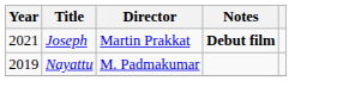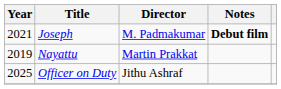 <table class="wikitable plainrowheaders sortable">
 <tr>
 <th>Year</th>
 <th>Title</th>
 <th>Director</th>
 <th>Notes</th>
 <th></th>
 </tr>
 <tr>
 <td>2021</td>
 <td><em><a href='#'>Joseph</a></em></td>
-<td><a href='#'>Martin Prakkat</a></td>
+<td><a href='#'>M. Padmakumar</a></td>
 <td><strong>Debut film</strong></td>
 <td></td>
 </tr>
 <tr>
 <td>2019</td>
 <td><em><a href='#'>Nayattu</a></em></td>
-<td><a href='#'>M. Padmakumar</a></td>
+<td><a href='#'>Martin Prakkat</a></td>
+<td></td>
+<td></td>
+</tr>
+<tr>
+<td>2025</td>
+<td><em><a href='#'>Officer on Duty</a></em></td>
+<td>Jithu Ashraf</td>
 <td></td>
 <td></td>
 </tr>
 <tr>
 </tr>
 </table>
